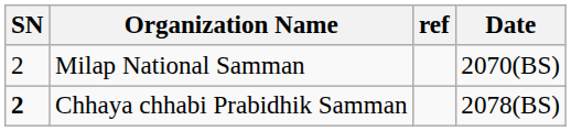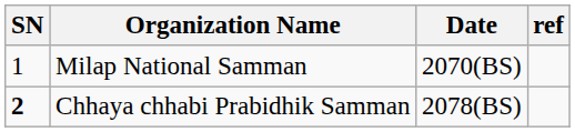 <table class="wikitable sortable">
 <tr>
 <th>SN</th>
 <th>Organization Name</th>
+<th>Date</th>
 <th>ref</th>
-<th>Date</th>
 </tr>
 <tr>
-<td>2</td>
+<td>1</td>
 <td>Milap National Samman</td>
+<td>2070(BS)</td>
 <td></td>
-<td>2070(BS)</td>
 </tr>
 <tr>
 <td><strong>2</strong></td>
 <td>Chhaya chhabi Prabidhik Samman</td>
+<td>2078(BS)</td>
 <td></td>
-<td>2078(BS)</td>
 </tr>
 </table>
